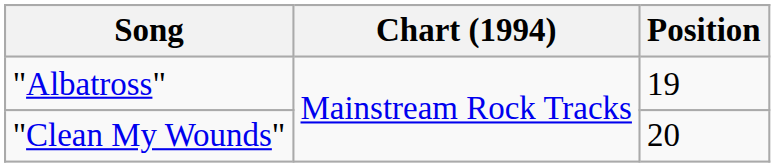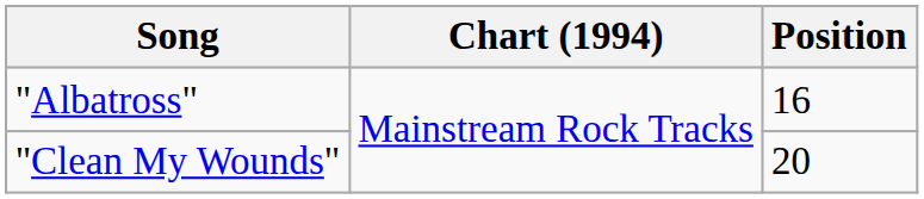 <table class="wikitable">
 <tr>
 <th>Song</th>
 <th>Chart (1994)</th>
 <th>Position</th>
 </tr>
 <tr>
 <td>"<a href='#'>Albatross</a>"</td>
 <td rowspan="2"><a href='#'>Mainstream Rock Tracks</a></td>
-<td>19</td>
+<td>16</td>
 </tr>
 <tr>
 <td>"<a href='#'>Clean My Wounds</a>"</td>
 <td>20</td>
 </tr>
 </table>
